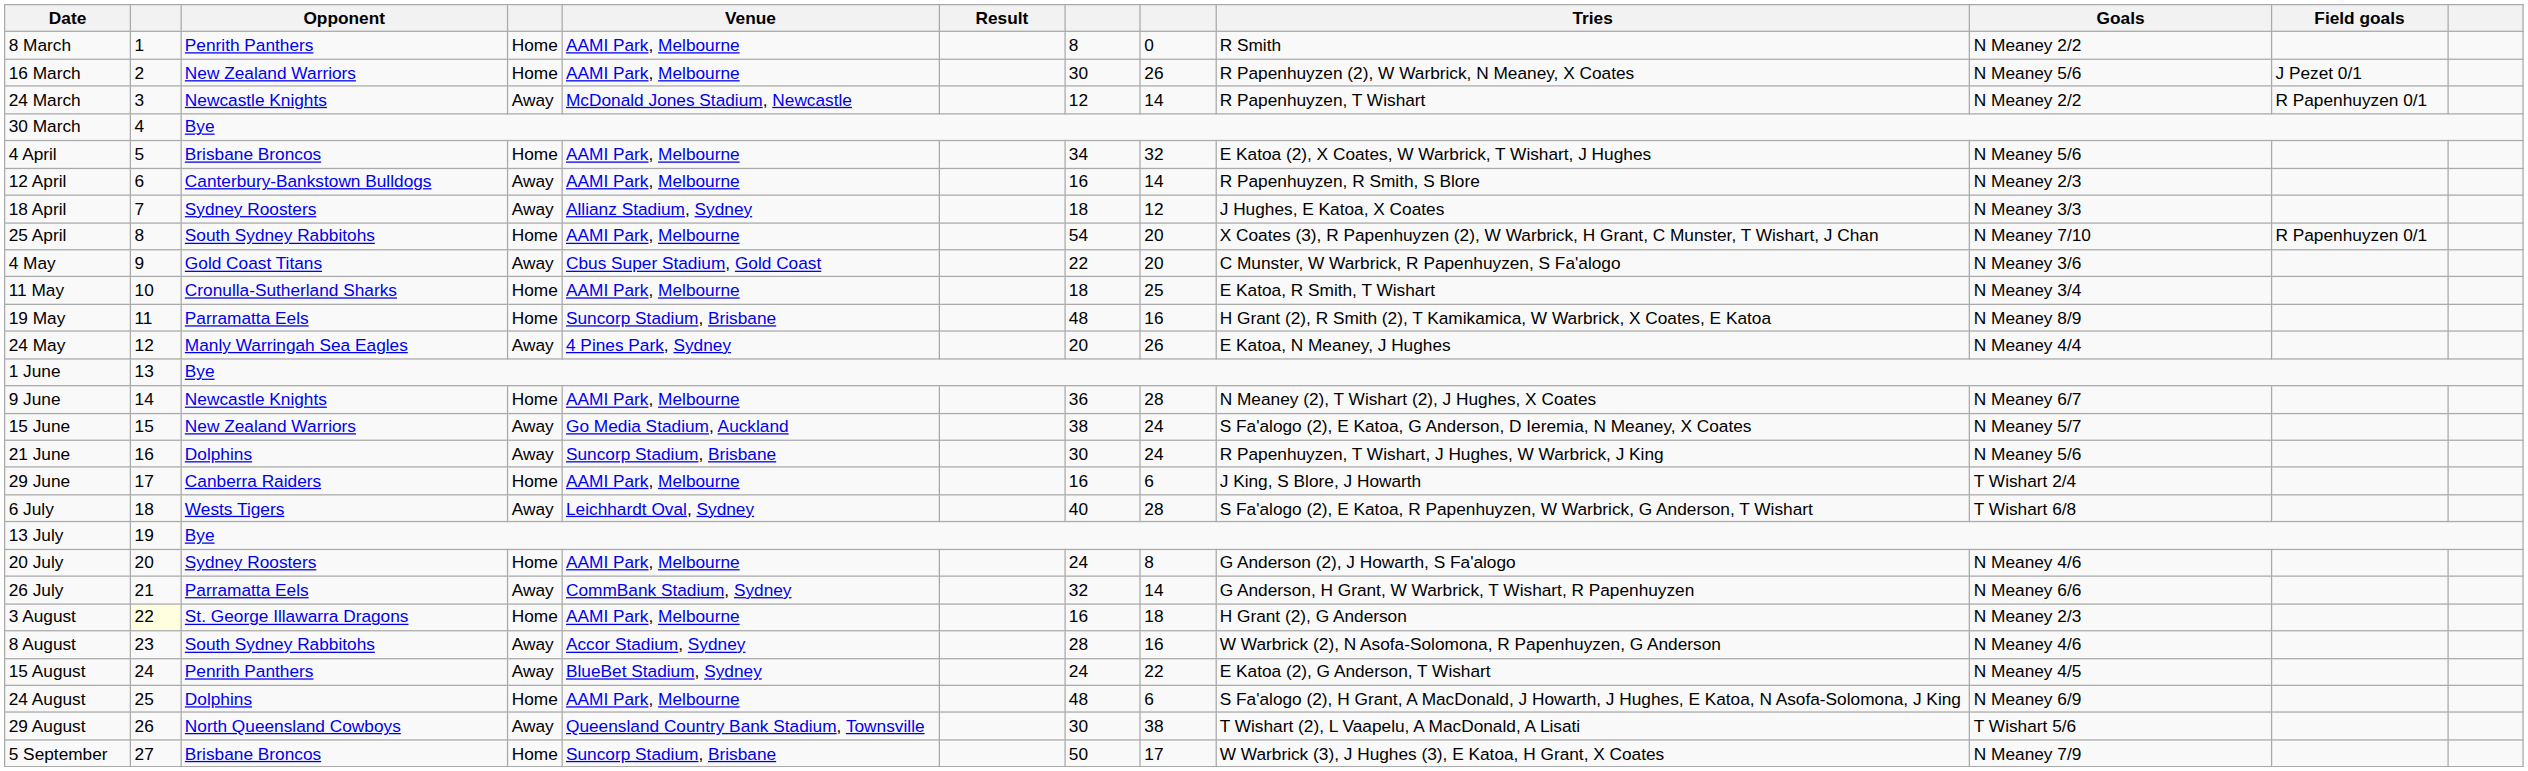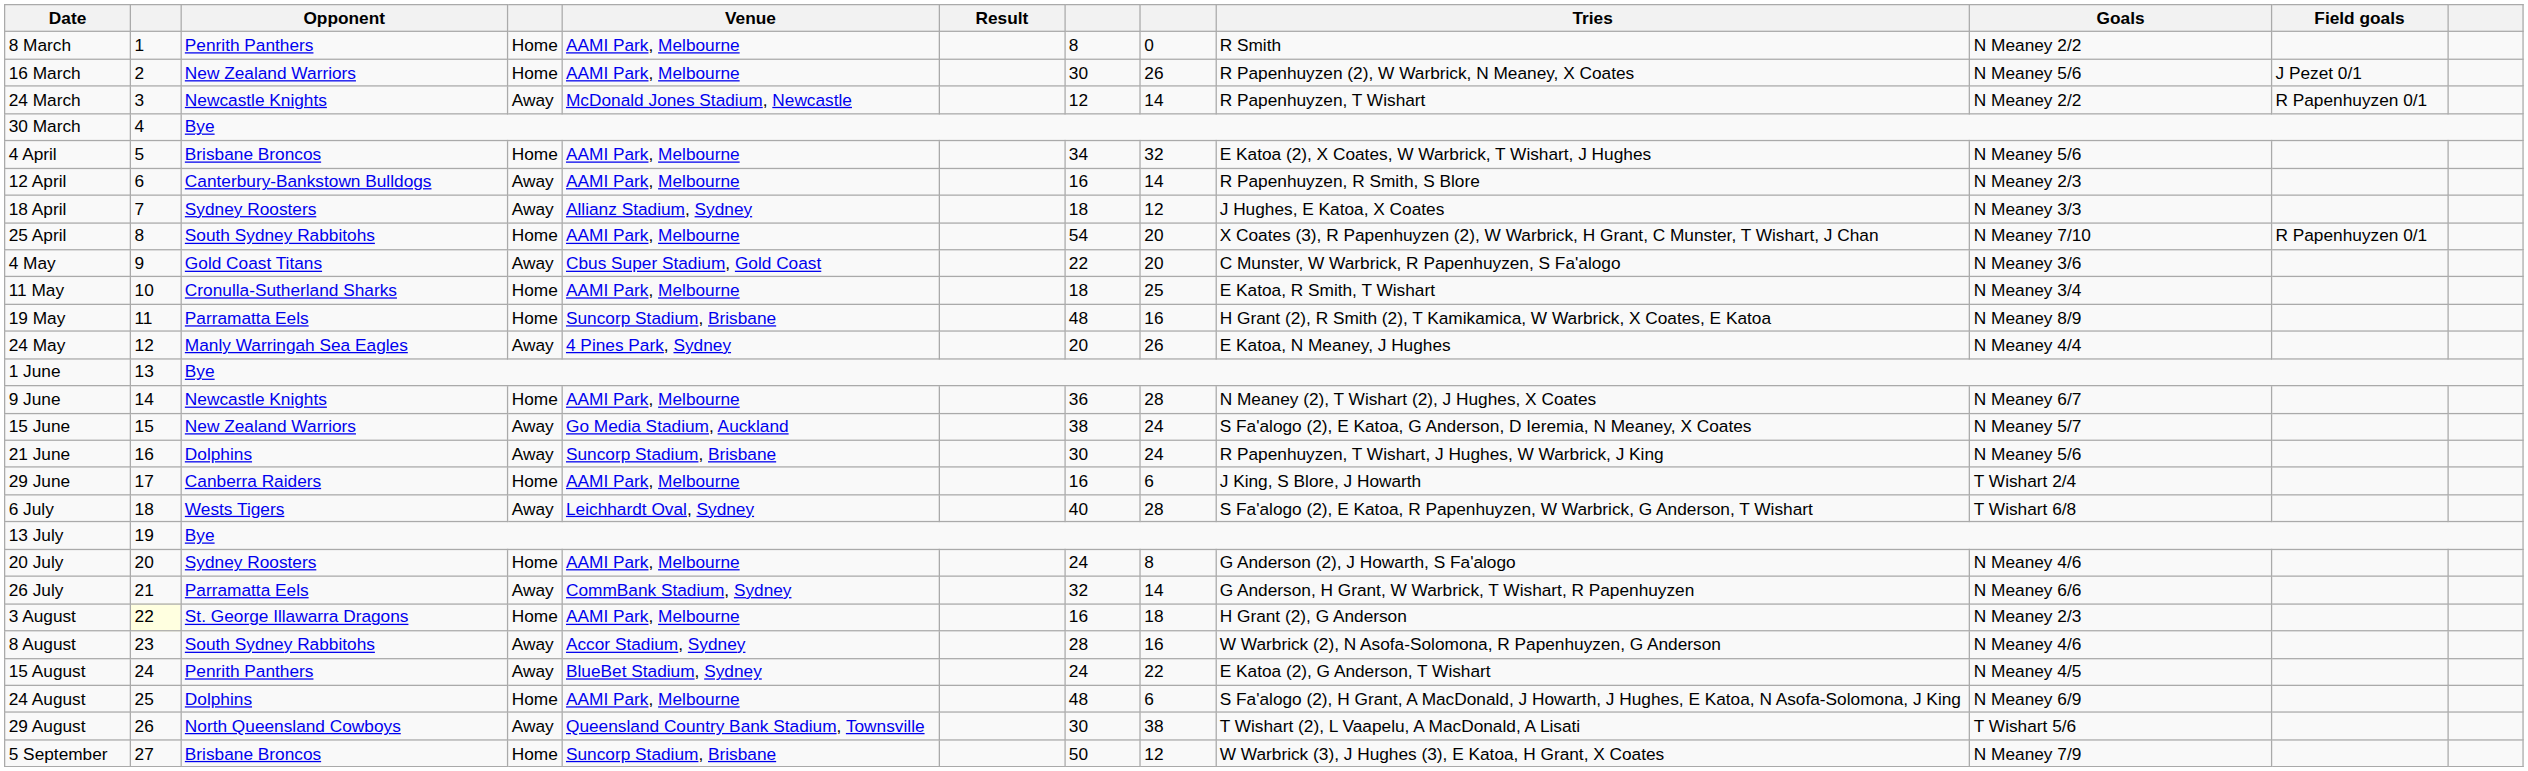 <table class="wikitable"  style="font-size:85%; width:100%;">
 <tr>
 <th width="5%">Date</th>
 <th width="2%"></th>
 <th width="13%">Opponent</th>
 <th width="2%"></th>
 <th width="15%">Venue</th>
 <th width="5%">Result</th>
 <th width="3%"></th>
 <th width="3%"></th>
 <th width="30%">Tries</th>
 <th width="12%">Goals</th>
 <th width="7%">Field goals</th>
 <th width="3%"></th>
 </tr>
 <tr>
 <td>8 March</td>
 <td>1</td>
 <td><a href='#'>Penrith Panthers</a></td>
 <td>Home</td>
 <td><a href='#'>AAMI Park</a>, <a href='#'>Melbourne</a></td>
 <td></td>
 <td>8</td>
 <td>0</td>
 <td>R Smith</td>
 <td>N Meaney 2/2</td>
 <td></td>
 <td></td>
 </tr>
 <tr>
 <td>16 March</td>
 <td>2</td>
 <td><a href='#'>New Zealand Warriors</a></td>
 <td>Home</td>
 <td><a href='#'>AAMI Park</a>, <a href='#'>Melbourne</a></td>
 <td></td>
 <td>30</td>
 <td>26</td>
 <td>R Papenhuyzen (2), W Warbrick, N Meaney, X Coates</td>
 <td>N Meaney 5/6</td>
 <td>J Pezet 0/1</td>
 <td></td>
 </tr>
 <tr>
 <td>24 March</td>
 <td>3</td>
 <td><a href='#'>Newcastle Knights</a></td>
 <td>Away</td>
 <td><a href='#'>McDonald Jones Stadium</a>, <a href='#'>Newcastle</a></td>
 <td></td>
 <td>12</td>
 <td>14</td>
 <td>R Papenhuyzen, T Wishart</td>
 <td>N Meaney 2/2</td>
 <td>R Papenhuyzen 0/1</td>
 <td></td>
 </tr>
 <tr>
 <td>30 March</td>
 <td>4</td>
 <td colspan=10><a href='#'>Bye</a></td>
 </tr>
 <tr>
 <td>4 April</td>
 <td>5</td>
 <td><a href='#'>Brisbane Broncos</a></td>
 <td>Home</td>
 <td><a href='#'>AAMI Park</a>, <a href='#'>Melbourne</a></td>
 <td></td>
 <td>34</td>
 <td>32</td>
 <td>E Katoa (2), X Coates, W Warbrick, T Wishart, J Hughes</td>
 <td>N Meaney 5/6</td>
 <td></td>
 <td></td>
 </tr>
 <tr>
 <td>12 April</td>
 <td>6</td>
 <td><a href='#'>Canterbury-Bankstown Bulldogs</a></td>
 <td>Away</td>
 <td><a href='#'>AAMI Park</a>, <a href='#'>Melbourne</a></td>
 <td></td>
 <td>16</td>
 <td>14</td>
 <td>R Papenhuyzen, R Smith, S Blore</td>
 <td>N Meaney 2/3</td>
 <td></td>
 <td></td>
 </tr>
 <tr>
 <td>18 April</td>
 <td>7</td>
 <td><a href='#'>Sydney Roosters</a></td>
 <td>Away</td>
 <td><a href='#'>Allianz Stadium</a>, <a href='#'>Sydney</a></td>
 <td></td>
 <td>18</td>
 <td>12</td>
 <td>J Hughes, E Katoa, X Coates</td>
 <td>N Meaney 3/3</td>
 <td></td>
 <td></td>
 </tr>
 <tr>
 <td>25 April</td>
 <td>8</td>
 <td><a href='#'>South Sydney Rabbitohs</a></td>
 <td>Home</td>
 <td><a href='#'>AAMI Park</a>, <a href='#'>Melbourne</a></td>
 <td></td>
 <td>54</td>
 <td>20</td>
 <td>X Coates (3), R Papenhuyzen (2), W Warbrick, H Grant, C Munster, T Wishart, J Chan</td>
 <td>N Meaney 7/10</td>
 <td>R Papenhuyzen 0/1</td>
 <td></td>
 </tr>
 <tr>
 <td>4 May</td>
 <td>9</td>
 <td><a href='#'>Gold Coast Titans</a></td>
 <td>Away</td>
 <td><a href='#'>Cbus Super Stadium</a>, <a href='#'>Gold Coast</a></td>
 <td></td>
 <td>22</td>
 <td>20</td>
 <td>C Munster, W Warbrick, R Papenhuyzen, S Fa'alogo</td>
 <td>N Meaney 3/6</td>
 <td></td>
 <td></td>
 </tr>
 <tr>
 <td>11 May</td>
 <td>10</td>
 <td><a href='#'>Cronulla-Sutherland Sharks</a></td>
 <td>Home</td>
 <td><a href='#'>AAMI Park</a>, <a href='#'>Melbourne</a></td>
 <td></td>
 <td>18</td>
 <td>25</td>
 <td>E Katoa, R Smith, T Wishart</td>
 <td>N Meaney 3/4</td>
 <td></td>
 <td></td>
 </tr>
 <tr>
 <td>19 May</td>
 <td>11</td>
 <td><a href='#'>Parramatta Eels</a></td>
 <td>Home</td>
 <td><a href='#'>Suncorp Stadium</a>, <a href='#'>Brisbane</a></td>
 <td></td>
 <td>48</td>
 <td>16</td>
 <td>H Grant (2), R Smith (2), T Kamikamica, W Warbrick, X Coates, E Katoa</td>
 <td>N Meaney 8/9</td>
 <td></td>
 <td></td>
 </tr>
 <tr>
 <td>24 May</td>
 <td>12</td>
 <td><a href='#'>Manly Warringah Sea Eagles</a></td>
 <td>Away</td>
 <td><a href='#'>4 Pines Park</a>, <a href='#'>Sydney</a></td>
 <td></td>
 <td>20</td>
 <td>26</td>
 <td>E Katoa, N Meaney, J Hughes</td>
 <td>N Meaney 4/4</td>
 <td></td>
 <td></td>
 </tr>
 <tr>
 <td>1 June</td>
 <td>13</td>
 <td colspan=10><a href='#'>Bye</a></td>
 </tr>
 <tr>
 <td>9 June</td>
 <td>14</td>
 <td><a href='#'>Newcastle Knights</a></td>
 <td>Home</td>
 <td><a href='#'>AAMI Park</a>, <a href='#'>Melbourne</a></td>
 <td></td>
 <td>36</td>
 <td>28</td>
 <td>N Meaney (2), T Wishart (2), J Hughes, X Coates</td>
 <td>N Meaney 6/7</td>
 <td></td>
 <td></td>
 </tr>
 <tr>
 <td>15 June</td>
 <td>15</td>
 <td><a href='#'>New Zealand Warriors</a></td>
 <td>Away</td>
 <td><a href='#'>Go Media Stadium</a>, <a href='#'>Auckland</a></td>
 <td></td>
 <td>38</td>
 <td>24</td>
 <td>S Fa'alogo (2), E Katoa, G Anderson, D Ieremia, N Meaney, X Coates</td>
 <td>N Meaney 5/7</td>
 <td></td>
 <td></td>
 </tr>
 <tr>
 <td>21 June</td>
 <td>16</td>
 <td><a href='#'>Dolphins</a></td>
 <td>Away</td>
 <td><a href='#'>Suncorp Stadium</a>, <a href='#'>Brisbane</a></td>
 <td></td>
 <td>30</td>
 <td>24</td>
 <td>R Papenhuyzen, T Wishart, J Hughes, W Warbrick, J King</td>
 <td>N Meaney 5/6</td>
 <td></td>
 <td></td>
 </tr>
 <tr>
 <td>29 June</td>
 <td>17</td>
 <td><a href='#'>Canberra Raiders</a></td>
 <td>Home</td>
 <td><a href='#'>AAMI Park</a>, <a href='#'>Melbourne</a></td>
 <td></td>
 <td>16</td>
 <td>6</td>
 <td>J King, S Blore, J Howarth</td>
 <td>T Wishart 2/4</td>
 <td></td>
 <td></td>
 </tr>
 <tr>
 <td>6 July</td>
 <td>18</td>
 <td><a href='#'>Wests Tigers</a></td>
 <td>Away</td>
 <td><a href='#'>Leichhardt Oval</a>, <a href='#'>Sydney</a></td>
 <td></td>
 <td>40</td>
 <td>28</td>
 <td>S Fa'alogo (2), E Katoa, R Papenhuyzen, W Warbrick, G Anderson, T Wishart</td>
 <td>T Wishart 6/8</td>
 <td></td>
 <td></td>
 </tr>
 <tr>
 <td>13 July</td>
 <td>19</td>
 <td colspan=10><a href='#'>Bye</a></td>
 </tr>
 <tr>
 <td>20 July</td>
 <td>20</td>
 <td><a href='#'>Sydney Roosters</a></td>
 <td>Home</td>
 <td><a href='#'>AAMI Park</a>, <a href='#'>Melbourne</a></td>
 <td></td>
 <td>24</td>
 <td>8</td>
 <td>G Anderson (2), J Howarth, S Fa'alogo</td>
 <td>N Meaney 4/6</td>
 <td></td>
 <td></td>
 </tr>
 <tr>
 <td>26 July</td>
 <td>21</td>
 <td><a href='#'>Parramatta Eels</a></td>
 <td>Away</td>
 <td><a href='#'>CommBank Stadium</a>, <a href='#'>Sydney</a></td>
 <td></td>
 <td>32</td>
 <td>14</td>
 <td>G Anderson, H Grant, W Warbrick, T Wishart, R Papenhuyzen</td>
 <td>N Meaney 6/6</td>
 <td></td>
 <td></td>
 </tr>
 <tr>
 <td>3 August</td>
 <td style="background: lightyellow;">22</td>
 <td><a href='#'>St. George Illawarra Dragons</a></td>
 <td>Home</td>
 <td><a href='#'>AAMI Park</a>, <a href='#'>Melbourne</a></td>
 <td></td>
 <td>16</td>
 <td>18</td>
 <td>H Grant (2), G Anderson</td>
 <td>N Meaney 2/3</td>
 <td></td>
 <td></td>
 </tr>
 <tr>
 <td>8 August</td>
 <td>23</td>
 <td><a href='#'>South Sydney Rabbitohs</a></td>
 <td>Away</td>
 <td><a href='#'>Accor Stadium</a>, <a href='#'>Sydney</a></td>
 <td></td>
 <td>28</td>
 <td>16</td>
 <td>W Warbrick (2), N Asofa-Solomona, R Papenhuyzen, G Anderson</td>
 <td>N Meaney 4/6</td>
 <td></td>
 <td></td>
 </tr>
 <tr>
 <td>15 August</td>
 <td>24</td>
 <td><a href='#'>Penrith Panthers</a></td>
 <td>Away</td>
 <td><a href='#'>BlueBet Stadium</a>, <a href='#'>Sydney</a></td>
 <td></td>
 <td>24</td>
 <td>22</td>
 <td>E Katoa (2), G Anderson, T Wishart</td>
 <td>N Meaney 4/5</td>
 <td></td>
 <td></td>
 </tr>
 <tr>
 <td>24 August</td>
 <td>25</td>
 <td><a href='#'>Dolphins</a></td>
 <td>Home</td>
 <td><a href='#'>AAMI Park</a>, <a href='#'>Melbourne</a></td>
 <td></td>
 <td>48</td>
 <td>6</td>
 <td>S Fa'alogo (2), H Grant, A MacDonald, J Howarth, J Hughes, E Katoa, N Asofa-Solomona, J King</td>
 <td>N Meaney 6/9</td>
 <td></td>
 <td></td>
 </tr>
 <tr>
 <td>29 August</td>
 <td>26</td>
 <td><a href='#'>North Queensland Cowboys</a></td>
 <td>Away</td>
 <td><a href='#'>Queensland Country Bank Stadium</a>, <a href='#'>Townsville</a></td>
 <td></td>
 <td>30</td>
 <td>38</td>
 <td>T Wishart (2), L Vaapelu, A MacDonald, A Lisati</td>
 <td>T Wishart 5/6</td>
 <td></td>
 <td></td>
 </tr>
 <tr>
 <td>5 September</td>
 <td>27</td>
 <td><a href='#'>Brisbane Broncos</a></td>
 <td>Home</td>
 <td><a href='#'>Suncorp Stadium</a>, <a href='#'>Brisbane</a></td>
 <td></td>
 <td>50</td>
-<td>17</td>
+<td>12</td>
 <td>W Warbrick (3), J Hughes (3), E Katoa, H Grant, X Coates</td>
 <td>N Meaney 7/9</td>
 <td></td>
 <td></td>
 </tr>
 </table>
